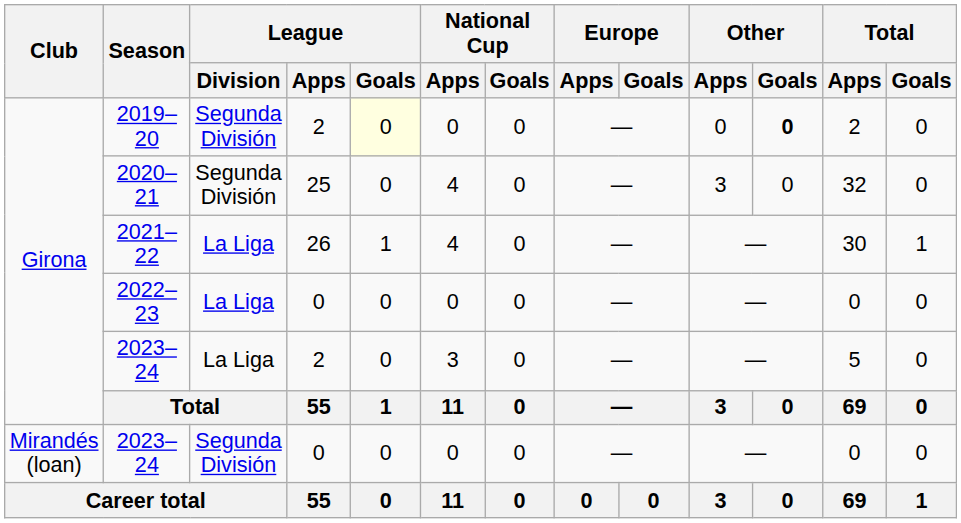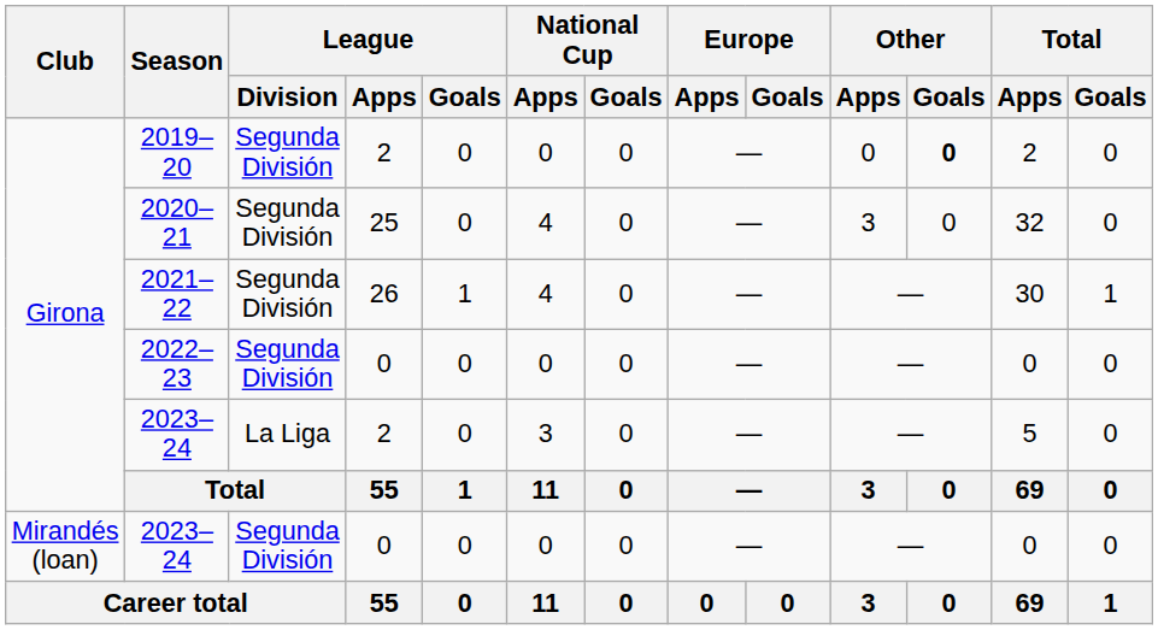 <table class="wikitable" style="text-align:center">
 <tr>
 <th rowspan="2">Club</th>
 <th rowspan="2">Season</th>
 <th colspan="3">League</th>
 <th colspan="2">National Cup</th>
 <th colspan="2">Europe</th>
 <th colspan="2">Other</th>
 <th colspan="2">Total</th>
 </tr>
 <tr>
 <th>Division</th>
 <th>Apps</th>
 <th>Goals</th>
 <th>Apps</th>
 <th>Goals</th>
 <th>Apps</th>
 <th>Goals</th>
 <th>Apps</th>
 <th>Goals</th>
 <th>Apps</th>
 <th>Goals</th>
 </tr>
 <tr>
 <td rowspan="6"><a href='#'>Girona</a></td>
 <td><a href='#'>2019–20</a></td>
 <td><a href='#'>Segunda División</a></td>
 <td>2</td>
-<td style="background: lightyellow;">0</td>
+<td>0</td>
 <td>0</td>
 <td>0</td>
 <td colspan="2">—</td>
 <td>0</td>
 <td><strong>0</strong></td>
 <td>2</td>
 <td>0</td>
 </tr>
 <tr>
 <td><a href='#'>2020–21</a></td>
 <td>Segunda División</td>
 <td>25</td>
 <td>0</td>
 <td>4</td>
 <td>0</td>
 <td colspan="2">—</td>
 <td>3</td>
 <td>0</td>
 <td>32</td>
 <td>0</td>
 </tr>
 <tr>
 <td><a href='#'>2021–22</a></td>
-<td><a href='#'>La Liga</a></td>
+<td>Segunda División</td>
 <td>26</td>
 <td>1</td>
 <td>4</td>
 <td>0</td>
 <td colspan="2">—</td>
 <td colspan="2">—</td>
 <td>30</td>
 <td>1</td>
 </tr>
 <tr>
 <td><a href='#'>2022–23</a></td>
-<td><a href='#'>La Liga</a></td>
+<td><a href='#'>Segunda División</a></td>
 <td>0</td>
 <td>0</td>
 <td>0</td>
 <td>0</td>
 <td colspan="2">—</td>
 <td colspan="2">—</td>
 <td>0</td>
 <td>0</td>
 </tr>
 <tr>
 <td><a href='#'>2023–24</a></td>
 <td>La Liga</td>
 <td>2</td>
 <td>0</td>
 <td>3</td>
 <td>0</td>
 <td colspan="2">—</td>
 <td colspan="2">—</td>
 <td>5</td>
 <td>0</td>
 </tr>
 <tr>
 <th colspan="2">Total</th>
 <th>55</th>
 <th>1</th>
 <th>11</th>
 <th>0</th>
 <th colspan="2">—</th>
 <th>3</th>
 <th>0</th>
 <th>69</th>
 <th>0</th>
 </tr>
 <tr>
 <td><a href='#'>Mirandés</a> (loan)</td>
 <td><a href='#'>2023–24</a></td>
 <td><a href='#'>Segunda División</a></td>
 <td>0</td>
 <td>0</td>
 <td>0</td>
 <td>0</td>
 <td colspan="2">—</td>
 <td colspan="2">—</td>
 <td>0</td>
 <td>0</td>
 </tr>
 <tr>
 <th colspan="3">Career total</th>
 <th>55</th>
 <th>0</th>
 <th>11</th>
 <th>0</th>
 <th>0</th>
 <th>0</th>
 <th>3</th>
 <th>0</th>
 <th>69</th>
 <th>1</th>
 </tr>
 </table>
